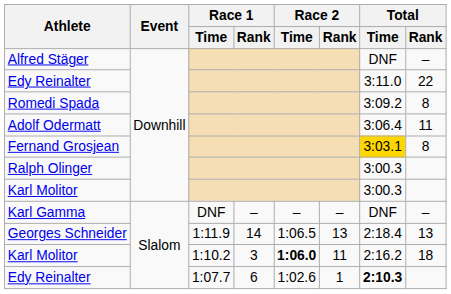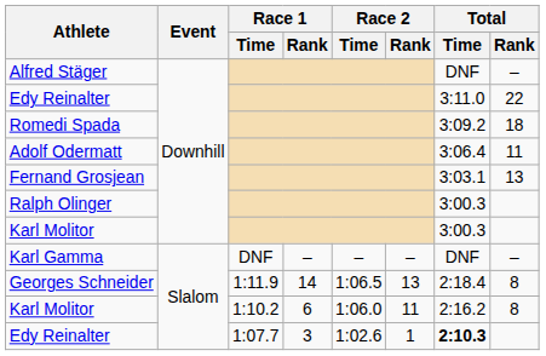 <table class="wikitable" style="font-size:90%; text-align:center;">
 <tr>
 <th rowspan="2">Athlete</th>
 <th rowspan="2">Event</th>
 <th colspan="2">Race 1</th>
 <th colspan="2">Race 2</th>
 <th colspan="2">Total</th>
 </tr>
 <tr>
 <th>Time</th>
 <th>Rank</th>
 <th>Time</th>
 <th>Rank</th>
 <th>Time</th>
 <th>Rank</th>
 </tr>
 <tr>
 <td style="text-align:left;"><a href='#'>Alfred Stäger</a></td>
 <td rowspan="7">Downhill</td>
 <td colspan="4" bgcolor="wheat"></td>
 <td>DNF</td>
 <td>–</td>
 </tr>
 <tr>
 <td style="text-align:left;"><a href='#'>Edy Reinalter</a></td>
 <td colspan="4" bgcolor="wheat"></td>
 <td>3:11.0</td>
 <td>22</td>
 </tr>
 <tr>
 <td style="text-align:left;"><a href='#'>Romedi Spada</a></td>
 <td colspan="4" bgcolor="wheat"></td>
 <td>3:09.2</td>
-<td>8</td>
+<td>18</td>
 </tr>
 <tr>
 <td style="text-align:left;"><a href='#'>Adolf Odermatt</a></td>
 <td colspan="4" bgcolor="wheat"></td>
 <td>3:06.4</td>
 <td>11</td>
 </tr>
 <tr>
 <td style="text-align:left;"><a href='#'>Fernand Grosjean</a></td>
 <td colspan="4" bgcolor="wheat"></td>
-<td style="background: gold;">3:03.1</td>
-<td>8</td>
+<td>3:03.1</td>
+<td>13</td>
 </tr>
 <tr>
 <td style="text-align:left;"><a href='#'>Ralph Olinger</a></td>
 <td colspan="4" bgcolor="wheat"></td>
 <td>3:00.3</td>
 <td></td>
 </tr>
 <tr>
 <td style="text-align:left;"><a href='#'>Karl Molitor</a></td>
 <td colspan="4" bgcolor="wheat"></td>
 <td>3:00.3</td>
 <td></td>
 </tr>
 <tr>
 <td style="text-align:left;"><a href='#'>Karl Gamma</a></td>
 <td rowspan="4">Slalom</td>
 <td>DNF</td>
 <td>–</td>
 <td>–</td>
 <td>–</td>
 <td>DNF</td>
 <td>–</td>
 </tr>
 <tr>
 <td style="text-align:left;"><a href='#'>Georges Schneider</a></td>
 <td>1:11.9</td>
 <td>14</td>
 <td>1:06.5</td>
 <td>13</td>
 <td>2:18.4</td>
-<td>13</td>
+<td>8</td>
 </tr>
 <tr>
 <td style="text-align:left;"><a href='#'>Karl Molitor</a></td>
 <td>1:10.2</td>
-<td>3</td>
-<td><strong>1:06.0</strong></td>
+<td>6</td>
+<td>1:06.0</td>
 <td>11</td>
 <td>2:16.2</td>
-<td>18</td>
+<td>8</td>
 </tr>
 <tr>
 <td style="text-align:left;"><a href='#'>Edy Reinalter</a></td>
 <td>1:07.7</td>
-<td>6</td>
+<td>3</td>
 <td>1:02.6</td>
 <td>1</td>
 <td><strong>2:10.3</strong></td>
 <td></td>
 </tr>
 </table>
